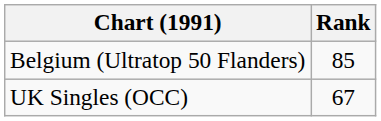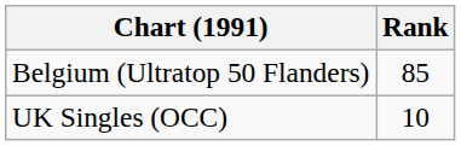 <table class="wikitable sortable">
 <tr>
 <th>Chart (1991)</th>
 <th>Rank</th>
 </tr>
 <tr>
 <td>Belgium (Ultratop 50 Flanders)</td>
 <td align="center">85</td>
 </tr>
 <tr>
 <td>UK Singles (OCC)</td>
-<td align="center">67</td>
+<td align="center">10</td>
 </tr>
 </table>
